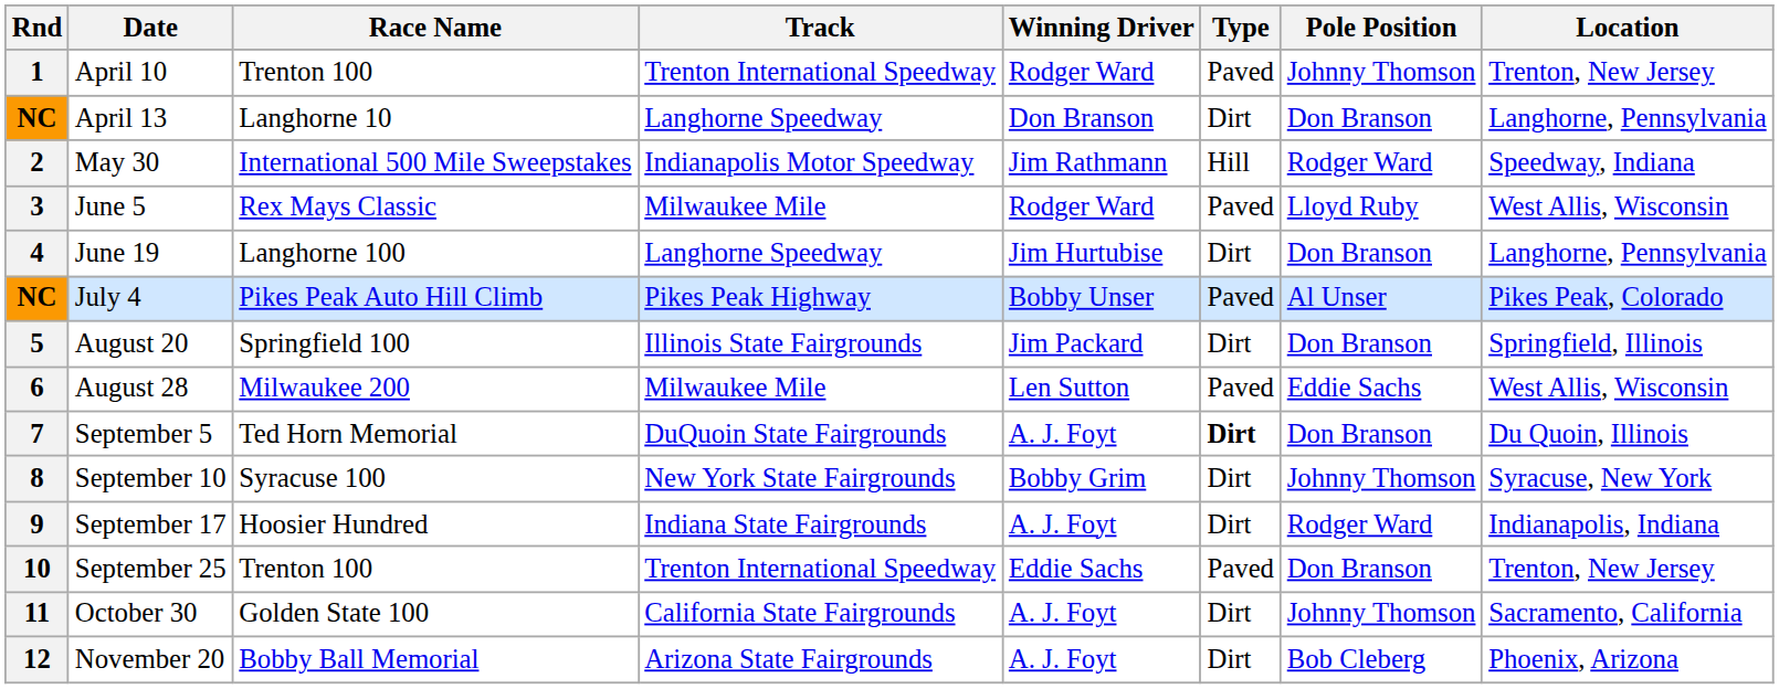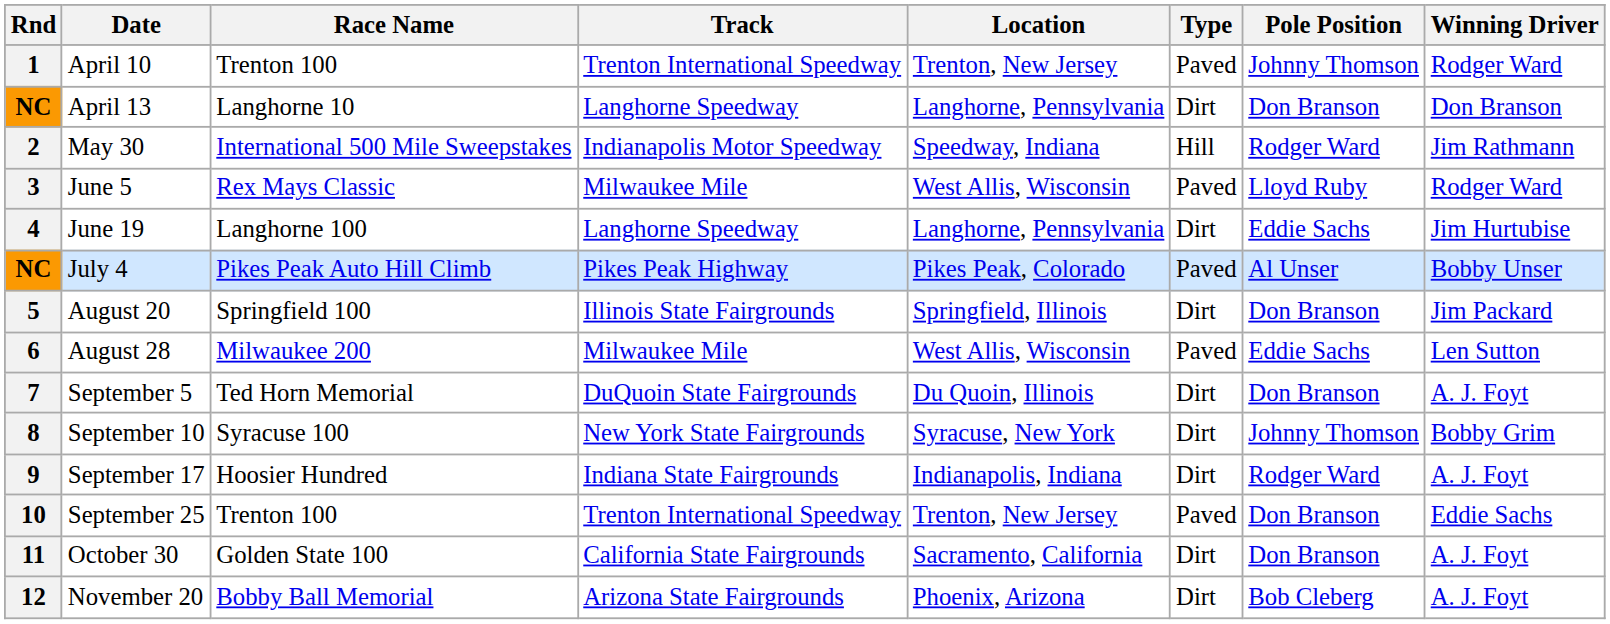 <table class="wikitable" style="font-size:85%">
 <tr>
 <th>Rnd</th>
 <th>Date</th>
 <th>Race Name</th>
 <th>Track</th>
-<th>Winning Driver</th>
+<th>Location</th>
 <th>Type</th>
 <th>Pole Position</th>
-<th>Location</th>
+<th>Winning Driver</th>
 </tr>
 <tr style="background:#FFFFFF;">
 <th>1</th>
 <td>April 10</td>
 <td> Trenton 100</td>
 <td><a href='#'>Trenton International Speedway</a></td>
-<td> <a href='#'>Rodger Ward</a></td>
+<td><a href='#'>Trenton</a>, <a href='#'>New Jersey</a></td>
 <td>Paved</td>
 <td> <a href='#'>Johnny Thomson</a></td>
-<td><a href='#'>Trenton</a>, <a href='#'>New Jersey</a></td>
+<td> <a href='#'>Rodger Ward</a></td>
 </tr>
 <tr style="background:#FFFFFF;">
 <th style="background:#fb9902; text-align:center;"><strong>NC</strong></th>
 <td>April 13</td>
 <td> Langhorne 10</td>
 <td><a href='#'>Langhorne Speedway</a></td>
-<td> <a href='#'>Don Branson</a></td>
+<td><a href='#'>Langhorne</a>, <a href='#'>Pennsylvania</a></td>
 <td>Dirt</td>
 <td> <a href='#'>Don Branson</a></td>
-<td><a href='#'>Langhorne</a>, <a href='#'>Pennsylvania</a></td>
+<td> <a href='#'>Don Branson</a></td>
 </tr>
 <tr style="background:#FFFFFF;">
 <th>2</th>
 <td>May 30</td>
 <td> <a href='#'>International 500 Mile Sweepstakes</a></td>
 <td><a href='#'>Indianapolis Motor Speedway</a></td>
-<td> <a href='#'>Jim Rathmann</a></td>
+<td><a href='#'>Speedway</a>, <a href='#'>Indiana</a></td>
 <td>Hill</td>
 <td> <a href='#'>Rodger Ward</a></td>
-<td><a href='#'>Speedway</a>, <a href='#'>Indiana</a></td>
+<td> <a href='#'>Jim Rathmann</a></td>
 </tr>
 <tr style="background:#FFFFFF;">
 <th>3</th>
 <td>June 5</td>
 <td> <a href='#'>Rex Mays Classic</a></td>
 <td><a href='#'>Milwaukee Mile</a></td>
-<td> <a href='#'>Rodger Ward</a></td>
+<td><a href='#'>West Allis</a>, <a href='#'>Wisconsin</a></td>
 <td>Paved</td>
 <td> <a href='#'>Lloyd Ruby</a></td>
-<td><a href='#'>West Allis</a>, <a href='#'>Wisconsin</a></td>
+<td> <a href='#'>Rodger Ward</a></td>
 </tr>
 <tr style="background:#FFFFFF;">
 <th>4</th>
 <td>June 19</td>
 <td> Langhorne 100</td>
 <td><a href='#'>Langhorne Speedway</a></td>
+<td><a href='#'>Langhorne</a>, <a href='#'>Pennsylvania</a></td>
+<td>Dirt</td>
+<td> <a href='#'>Eddie Sachs</a></td>
 <td> <a href='#'>Jim Hurtubise</a></td>
-<td>Dirt</td>
-<td> <a href='#'>Don Branson</a></td>
-<td><a href='#'>Langhorne</a>, <a href='#'>Pennsylvania</a></td>
 </tr>
 <tr style="background:#D0E7FF;">
 <th style="background:#fb9902; text-align:center;"><strong>NC</strong></th>
 <td>July 4</td>
 <td> <a href='#'>Pikes Peak Auto Hill Climb</a></td>
 <td><a href='#'>Pikes Peak Highway</a></td>
-<td> <a href='#'>Bobby Unser</a></td>
+<td><a href='#'>Pikes Peak</a>, <a href='#'>Colorado</a></td>
 <td>Paved</td>
 <td> <a href='#'>Al Unser</a></td>
-<td><a href='#'>Pikes Peak</a>, <a href='#'>Colorado</a></td>
+<td> <a href='#'>Bobby Unser</a></td>
 </tr>
 <tr style="background:#FFFFFF;">
 <th>5</th>
 <td>August 20</td>
 <td> Springfield 100</td>
 <td><a href='#'>Illinois State Fairgrounds</a></td>
-<td> <a href='#'>Jim Packard</a></td>
+<td><a href='#'>Springfield</a>, <a href='#'>Illinois</a></td>
 <td>Dirt</td>
 <td> <a href='#'>Don Branson</a></td>
-<td><a href='#'>Springfield</a>, <a href='#'>Illinois</a></td>
+<td> <a href='#'>Jim Packard</a></td>
 </tr>
 <tr style="background:#FFFFFF;">
 <th>6</th>
 <td>August 28</td>
 <td> <a href='#'>Milwaukee 200</a></td>
 <td><a href='#'>Milwaukee Mile</a></td>
-<td> <a href='#'>Len Sutton</a></td>
+<td><a href='#'>West Allis</a>, <a href='#'>Wisconsin</a></td>
 <td>Paved</td>
 <td> <a href='#'>Eddie Sachs</a></td>
-<td><a href='#'>West Allis</a>, <a href='#'>Wisconsin</a></td>
+<td> <a href='#'>Len Sutton</a></td>
 </tr>
 <tr style="background:#FFFFFF;">
 <th>7</th>
 <td>September 5</td>
 <td> Ted Horn Memorial</td>
 <td><a href='#'>DuQuoin State Fairgrounds</a></td>
+<td><a href='#'>Du Quoin</a>, <a href='#'>Illinois</a></td>
+<td>Dirt</td>
+<td> <a href='#'>Don Branson</a></td>
 <td> <a href='#'>A. J. Foyt</a></td>
-<td><strong>Dirt</strong></td>
-<td> <a href='#'>Don Branson</a></td>
-<td><a href='#'>Du Quoin</a>, <a href='#'>Illinois</a></td>
 </tr>
 <tr style="background:#FFFFFF;">
 <th>8</th>
 <td>September 10</td>
 <td> Syracuse 100</td>
 <td><a href='#'>New York State Fairgrounds</a></td>
-<td> <a href='#'>Bobby Grim</a></td>
+<td><a href='#'>Syracuse</a>, <a href='#'>New York</a></td>
 <td>Dirt</td>
 <td> <a href='#'>Johnny Thomson</a></td>
-<td><a href='#'>Syracuse</a>, <a href='#'>New York</a></td>
+<td> <a href='#'>Bobby Grim</a></td>
 </tr>
 <tr style="background:#FFFFFF;">
 <th>9</th>
 <td>September 17</td>
 <td> Hoosier Hundred</td>
 <td><a href='#'>Indiana State Fairgrounds</a></td>
-<td> <a href='#'>A. J. Foyt</a></td>
+<td><a href='#'>Indianapolis</a>, <a href='#'>Indiana</a></td>
 <td>Dirt</td>
 <td> <a href='#'>Rodger Ward</a></td>
-<td><a href='#'>Indianapolis</a>, <a href='#'>Indiana</a></td>
+<td> <a href='#'>A. J. Foyt</a></td>
 </tr>
 <tr style="background:#FFFFFF;">
 <th>10</th>
 <td>September 25</td>
 <td> Trenton 100</td>
 <td><a href='#'>Trenton International Speedway</a></td>
-<td> <a href='#'>Eddie Sachs</a></td>
+<td><a href='#'>Trenton</a>, <a href='#'>New Jersey</a></td>
 <td>Paved</td>
 <td> <a href='#'>Don Branson</a></td>
-<td><a href='#'>Trenton</a>, <a href='#'>New Jersey</a></td>
+<td> <a href='#'>Eddie Sachs</a></td>
 </tr>
 <tr style="background:#FFFFFF;">
 <th>11</th>
 <td>October 30</td>
 <td> Golden State 100</td>
 <td><a href='#'>California State Fairgrounds</a></td>
+<td><a href='#'>Sacramento</a>, <a href='#'>California</a></td>
+<td>Dirt</td>
+<td> <a href='#'>Don Branson</a></td>
 <td> <a href='#'>A. J. Foyt</a></td>
-<td>Dirt</td>
-<td> <a href='#'>Johnny Thomson</a></td>
-<td><a href='#'>Sacramento</a>, <a href='#'>California</a></td>
 </tr>
 <tr style="background:#FFFFFF;">
 <th>12</th>
 <td>November 20</td>
 <td> <a href='#'>Bobby Ball Memorial</a></td>
 <td><a href='#'>Arizona State Fairgrounds</a></td>
-<td> <a href='#'>A. J. Foyt</a></td>
+<td><a href='#'>Phoenix</a>, <a href='#'>Arizona</a></td>
 <td>Dirt</td>
 <td> <a href='#'>Bob Cleberg</a></td>
-<td><a href='#'>Phoenix</a>, <a href='#'>Arizona</a></td>
+<td> <a href='#'>A. J. Foyt</a></td>
 </tr>
 </table>
